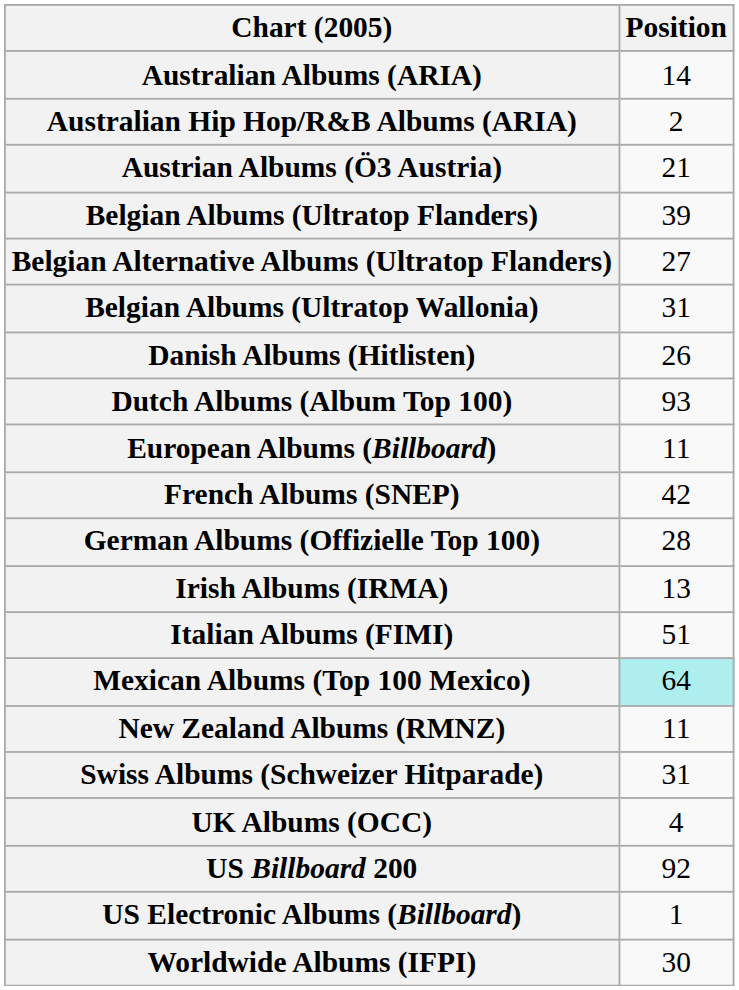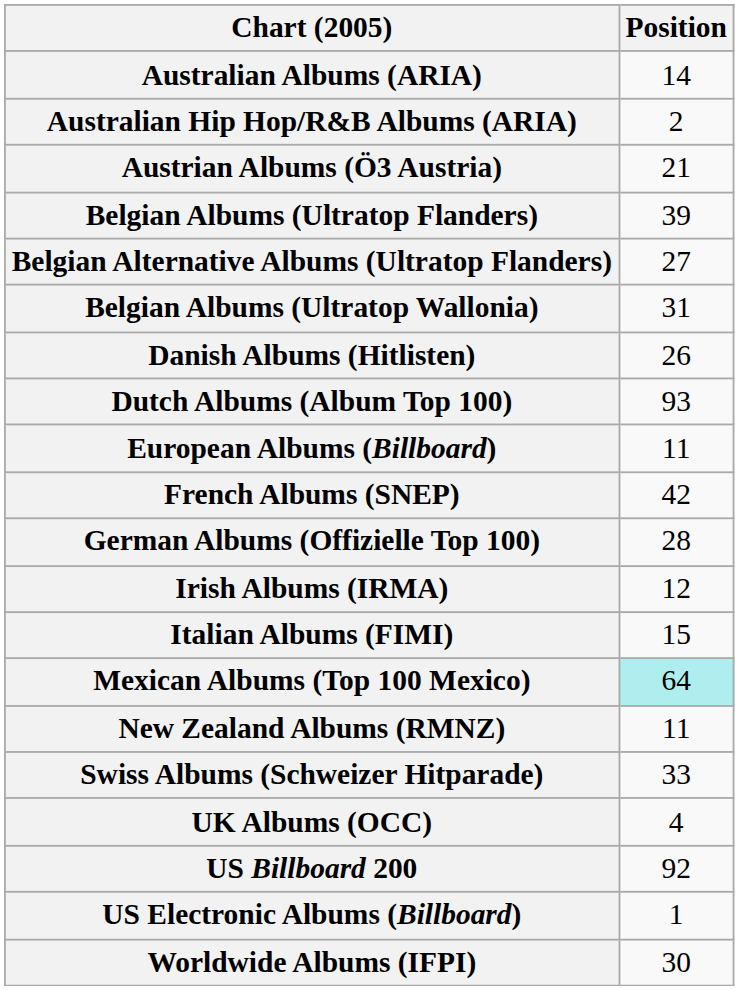 <table class="wikitable sortable plainrowheaders">
 <tr>
 <th>Chart (2005)</th>
 <th>Position</th>
 </tr>
 <tr>
 <th scope="row">Australian Albums (ARIA)</th>
 <td style="text-align:center;">14</td>
 </tr>
 <tr>
 <th scope="row">Australian Hip Hop/R&B Albums (ARIA)</th>
 <td style="text-align:center;">2</td>
 </tr>
 <tr>
 <th scope="row">Austrian Albums (Ö3 Austria)</th>
 <td style="text-align:center;">21</td>
 </tr>
 <tr>
 <th scope="row">Belgian Albums (Ultratop Flanders)</th>
 <td style="text-align:center;">39</td>
 </tr>
 <tr>
 <th scope="row">Belgian Alternative Albums (Ultratop Flanders)</th>
 <td style="text-align:center;">27</td>
 </tr>
 <tr>
 <th scope="row">Belgian Albums (Ultratop Wallonia)</th>
 <td style="text-align:center;">31</td>
 </tr>
 <tr>
 <th scope="row">Danish Albums (Hitlisten)</th>
 <td style="text-align:center;">26</td>
 </tr>
 <tr>
 <th scope="row">Dutch Albums (Album Top 100)</th>
 <td style="text-align:center;">93</td>
 </tr>
 <tr>
 <th scope="row">European Albums (<em>Billboard</em>)</th>
 <td style="text-align:center;">11</td>
 </tr>
 <tr>
 <th scope="row">French Albums (SNEP)</th>
 <td style="text-align:center;">42</td>
 </tr>
 <tr>
 <th scope="row">German Albums (Offizielle Top 100)</th>
 <td style="text-align:center;">28</td>
 </tr>
 <tr>
 <th scope="row">Irish Albums (IRMA)</th>
-<td style="text-align:center;">13</td>
+<td style="text-align:center;">12</td>
 </tr>
 <tr>
 <th scope="row">Italian Albums (FIMI)</th>
-<td style="text-align:center;">51</td>
+<td style="text-align:center;">15</td>
 </tr>
 <tr>
 <th scope="row">Mexican Albums (Top 100 Mexico)</th>
 <td style="background: paleturquoise; text-align:center;">64</td>
 </tr>
 <tr>
 <th scope="row">New Zealand Albums (RMNZ)</th>
 <td style="text-align:center;">11</td>
 </tr>
 <tr>
 <th scope="row">Swiss Albums (Schweizer Hitparade)</th>
-<td style="text-align:center;">31</td>
+<td style="text-align:center;">33</td>
 </tr>
 <tr>
 <th scope="row">UK Albums (OCC)</th>
 <td style="text-align:center;">4</td>
 </tr>
 <tr>
 <th scope="row">US <em>Billboard</em> 200</th>
 <td style="text-align:center;">92</td>
 </tr>
 <tr>
 <th scope="row">US Electronic Albums (<em>Billboard</em>)</th>
 <td style="text-align:center;">1</td>
 </tr>
 <tr>
 <th scope="row">Worldwide Albums (IFPI)</th>
 <td style="text-align:center;">30</td>
 </tr>
 </table>
